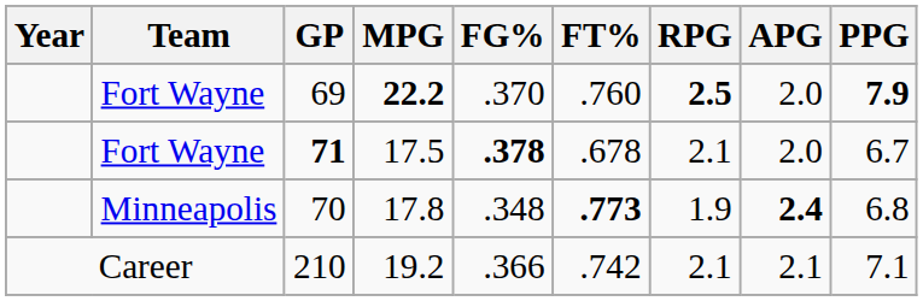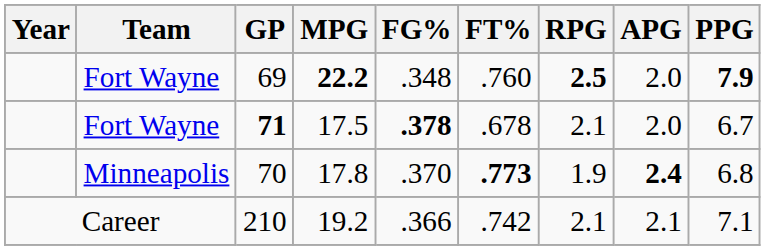 <table class="wikitable sortable" style="font-size:95%; text-align:right;">
 <tr>
 <th>Year</th>
 <th>Team</th>
 <th>GP</th>
 <th>MPG</th>
 <th>FG%</th>
 <th>FT%</th>
 <th>RPG</th>
 <th>APG</th>
 <th>PPG</th>
 </tr>
 <tr>
 <td style="text-align:left;"></td>
 <td style="text-align:left;"><a href='#'>Fort Wayne</a></td>
 <td>69</td>
 <td><strong>22.2</strong></td>
-<td>.370</td>
+<td>.348</td>
 <td>.760</td>
 <td><strong>2.5</strong></td>
 <td>2.0</td>
 <td><strong>7.9</strong></td>
 </tr>
 <tr>
 <td style="text-align:left;"></td>
 <td style="text-align:left;"><a href='#'>Fort Wayne</a></td>
 <td><strong>71</strong></td>
 <td>17.5</td>
 <td><strong>.378</strong></td>
 <td>.678</td>
 <td>2.1</td>
 <td>2.0</td>
 <td>6.7</td>
 </tr>
 <tr>
 <td style="text-align:left;"></td>
 <td style="text-align:left;"><a href='#'>Minneapolis</a></td>
 <td>70</td>
 <td>17.8</td>
-<td>.348</td>
+<td>.370</td>
 <td><strong>.773</strong></td>
 <td>1.9</td>
 <td><strong>2.4</strong></td>
 <td>6.8</td>
 </tr>
 <tr class="sortbottom">
 <td style="text-align:center;" colspan="2">Career</td>
 <td>210</td>
 <td>19.2</td>
 <td>.366</td>
 <td>.742</td>
 <td>2.1</td>
 <td>2.1</td>
 <td>7.1</td>
 </tr>
 </table>
